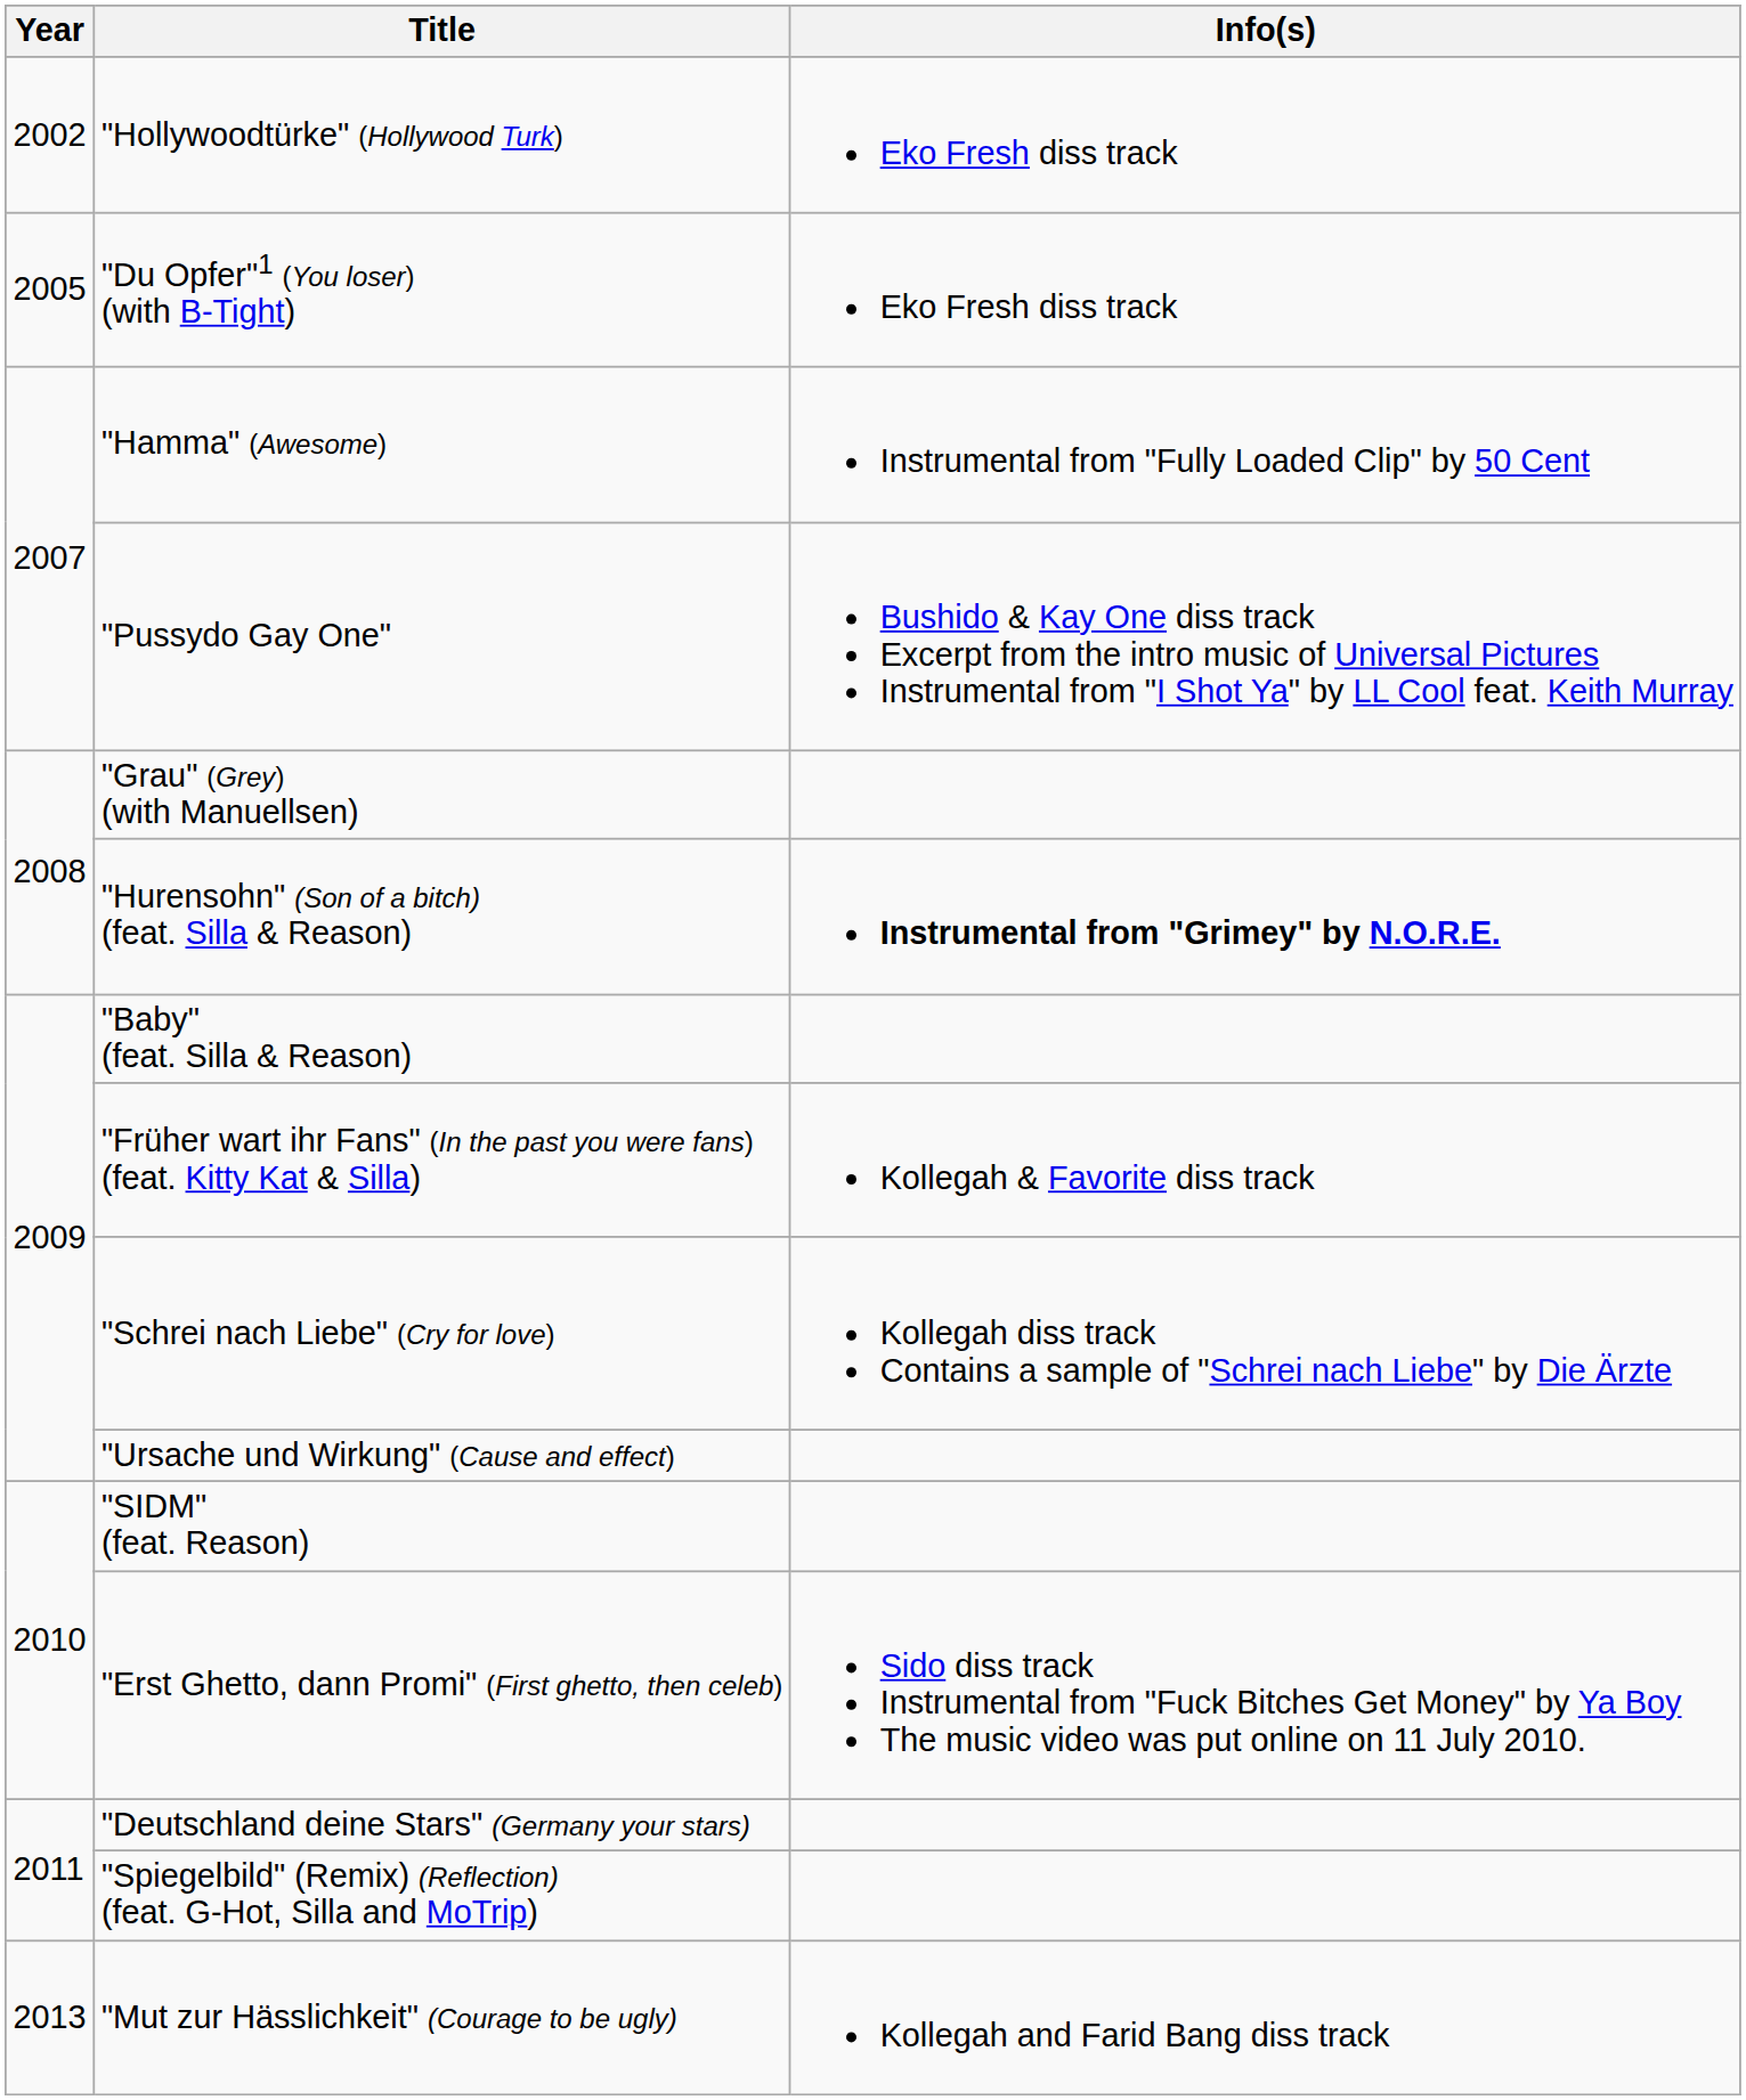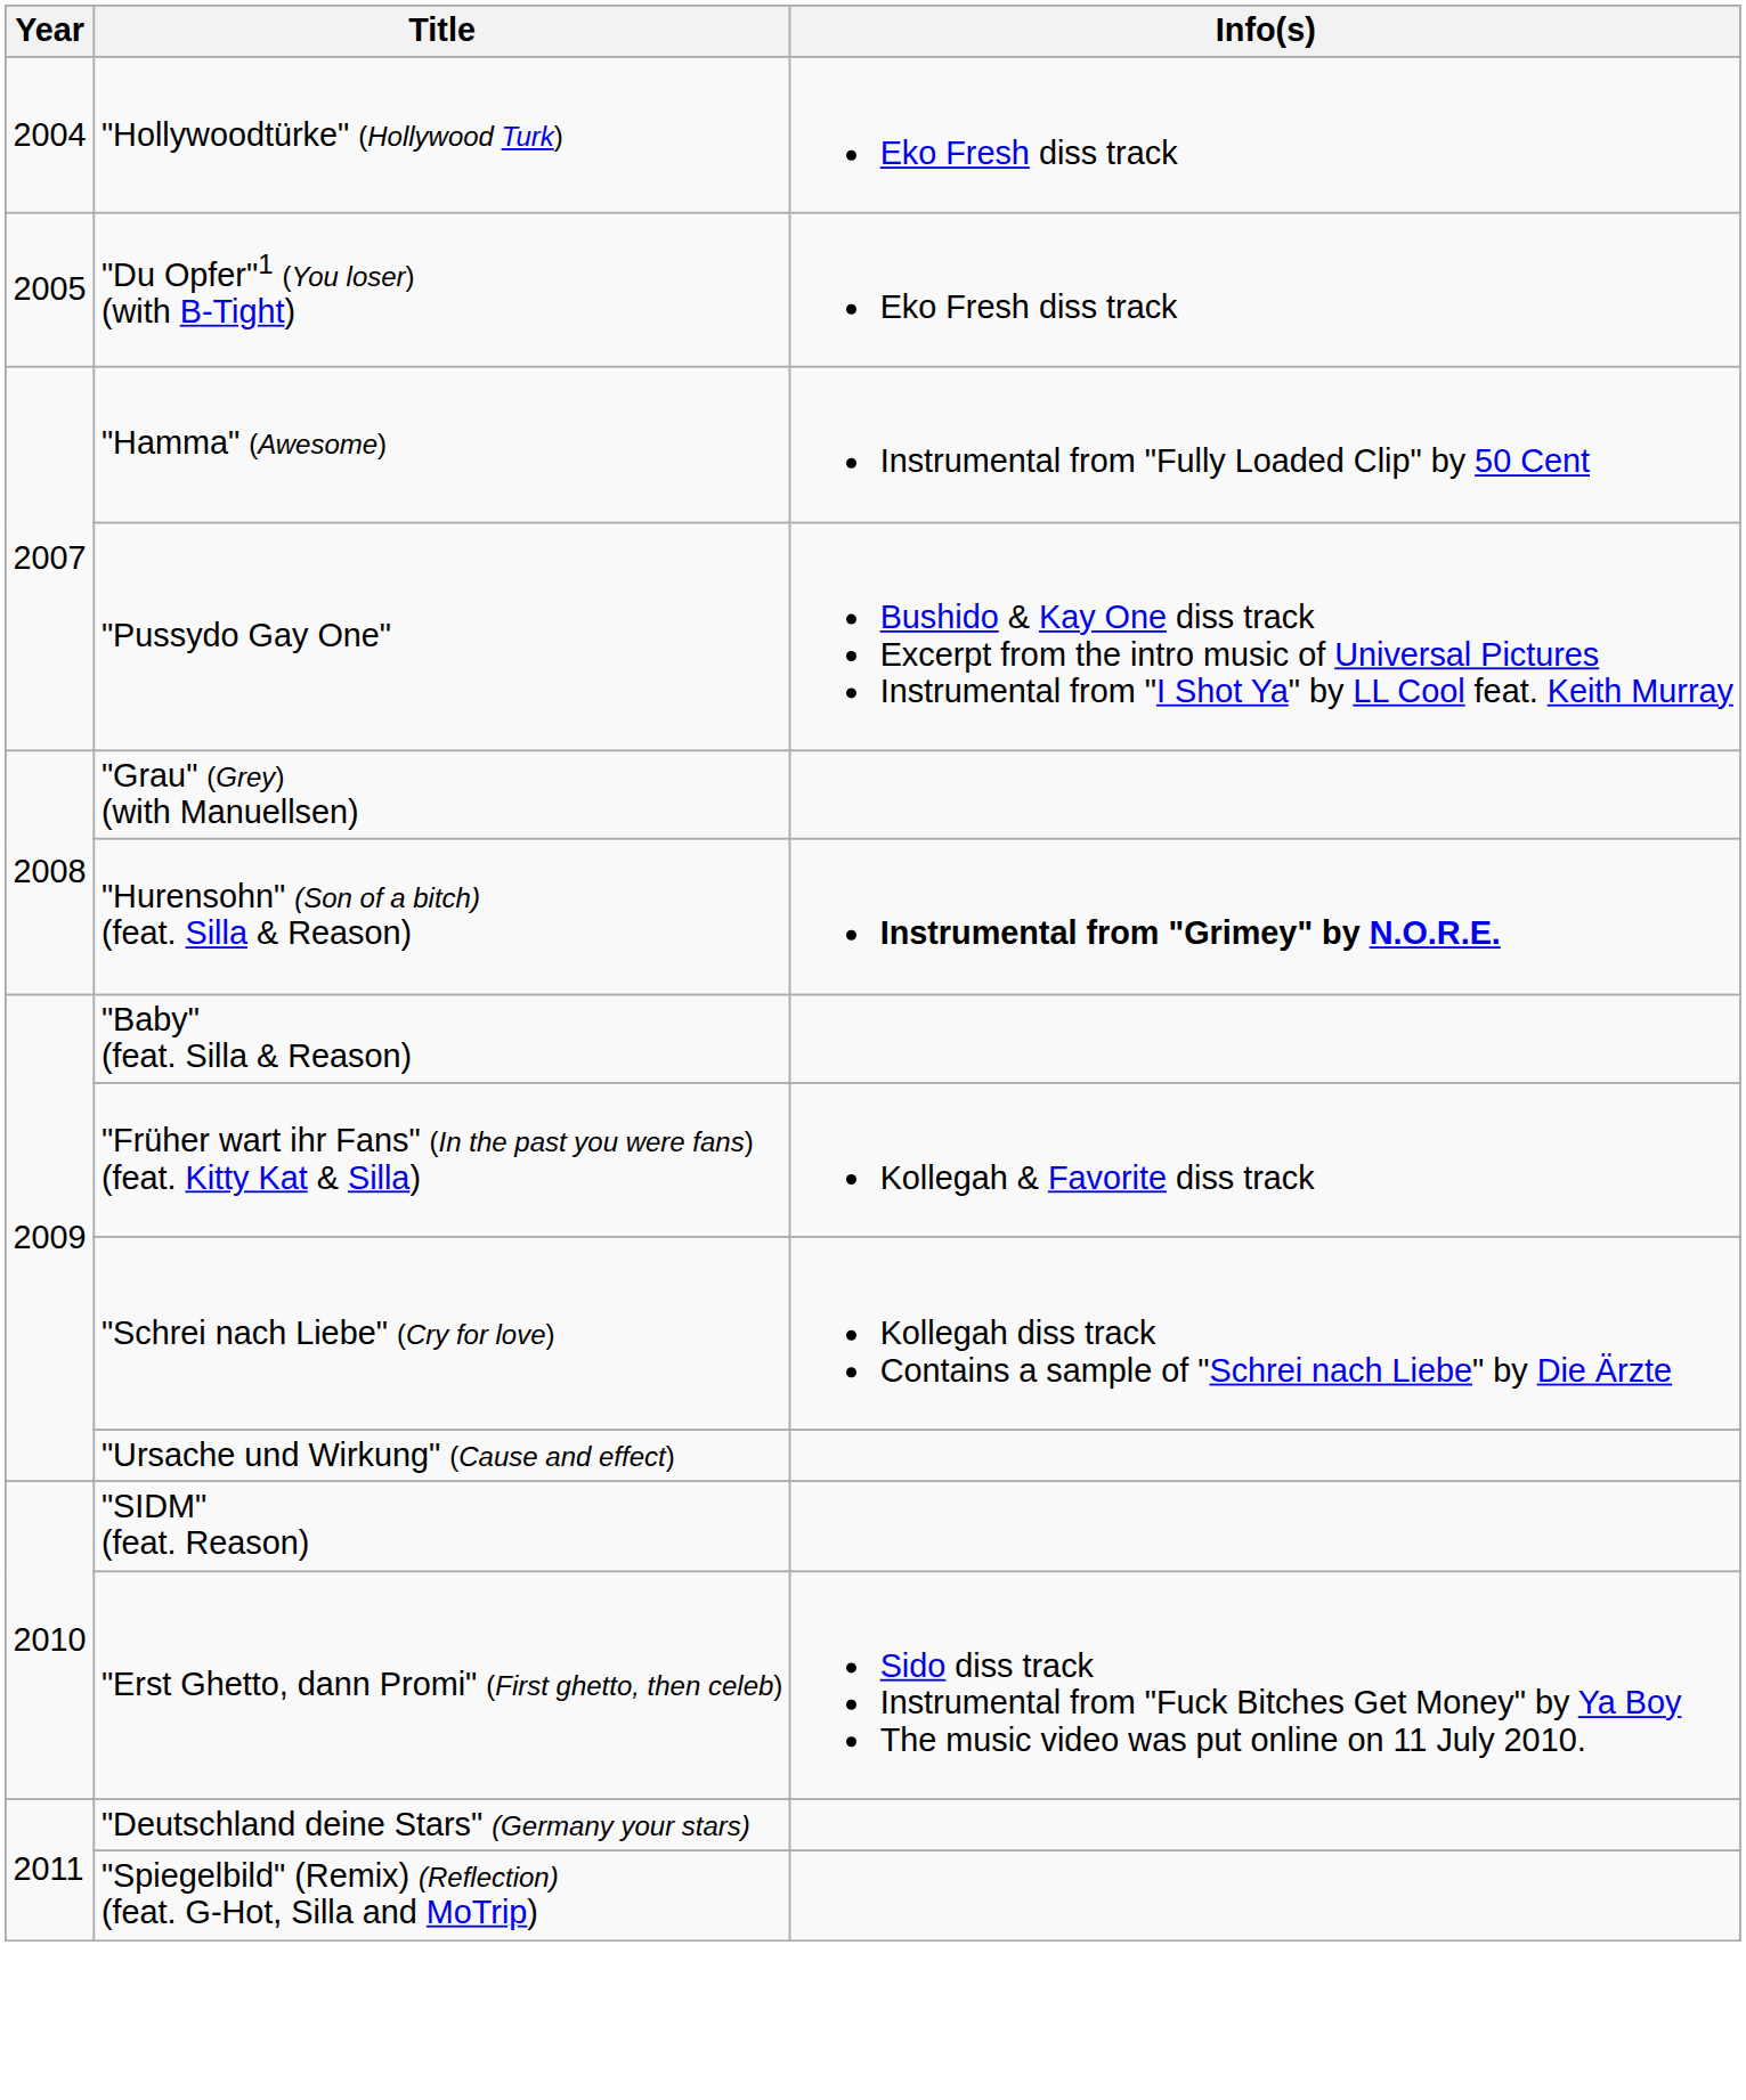 <table class="wikitable">
 <tr>
 <th>Year</th>
 <th>Title</th>
 <th>Info(s)</th>
 </tr>
 <tr>
-<td>2002</td>
+<td>2004</td>
 <td>"Hollywoodtürke" <small>(<em>Hollywood <a href='#'>Turk</a></em>)</small></td>
 <td><br><ul><li><a href='#'>Eko Fresh</a> diss track</li></ul></td>
 </tr>
 <tr>
 <td>2005</td>
 <td>"Du Opfer"<sup>1</sup> <small>(<em>You loser</em>)</small><br><span>(with <a href='#'>B-Tight</a>)</span></td>
 <td><br><ul><li>Eko Fresh diss track</li></ul></td>
 </tr>
 <tr>
 <td rowspan="2">2007</td>
 <td>"Hamma" <small>(<em>Awesome</em>)</small></td>
 <td><br><ul><li>Instrumental from "Fully Loaded Clip" by <a href='#'>50 Cent</a></li></ul></td>
 </tr>
 <tr>
 <td>"Pussydo Gay One"</td>
 <td><br><ul><li><a href='#'>Bushido</a> & <a href='#'>Kay One</a> diss track</li><li>Excerpt from the intro music of <a href='#'>Universal Pictures</a></li><li>Instrumental from "<a href='#'>I Shot Ya</a>" by <a href='#'>LL Cool</a> feat. <a href='#'>Keith Murray</a></li></ul></td>
 </tr>
 <tr>
 <td rowspan="2">2008</td>
 <td>"Grau" <small>(<em>Grey</em>)</small><br><span>(with Manuellsen)</span></td>
 <td></td>
 </tr>
 <tr>
 <td>"Hurensohn" <small><em>(Son of a bitch)</em></small> <br><span>(feat. <a href='#'>Silla</a> & Reason)</span></td>
 <td><strong><br><ul><li>Instrumental from "Grimey" by <a href='#'>N.O.R.E.</a></li></ul></strong></td>
 </tr>
 <tr>
 <td rowspan="4">2009</td>
 <td>"Baby" <br><span>(feat. Silla & Reason)</span></td>
 <td></td>
 </tr>
 <tr>
 <td>"Früher wart ihr Fans" <small>(<em>In the past you were fans</em>)</small><br><span>(feat. <a href='#'>Kitty Kat</a> & <a href='#'>Silla</a>)</span></td>
 <td><br><ul><li>Kollegah & <a href='#'>Favorite</a> diss track</li></ul></td>
 </tr>
 <tr>
 <td>"Schrei nach Liebe" <small>(<em>Cry for love</em>)</small></td>
 <td><br><ul><li>Kollegah diss track</li><li>Contains a sample of "<a href='#'>Schrei nach Liebe</a>" by <a href='#'>Die Ärzte</a></li></ul></td>
 </tr>
 <tr>
 <td>"Ursache und Wirkung" <small>(<em>Cause and effect</em>)</small></td>
 <td></td>
 </tr>
 <tr>
 <td rowspan="2">2010</td>
 <td>"SIDM" <br><span>(feat. Reason)</span></td>
 <td></td>
 </tr>
 <tr>
 <td>"Erst Ghetto, dann Promi" <small>(<em>First ghetto, then celeb</em>)</small></td>
 <td><br><ul><li><a href='#'>Sido</a> diss track</li><li>Instrumental from "Fuck Bitches Get Money" by <a href='#'>Ya Boy</a></li><li>The music video was put online on 11 July 2010.</li></ul></td>
 </tr>
 <tr>
 <td rowspan="2">2011</td>
 <td>"Deutschland deine Stars" <small><em>(Germany your stars)</em></small></td>
 <td></td>
 </tr>
 <tr>
 <td>"Spiegelbild" (Remix) <small><em>(Reflection)</em></small><br><span>(feat. G-Hot, Silla and <a href='#'>MoTrip</a>)</span></td>
 <td></td>
 </tr>
-<tr>
-<td>2013</td>
-<td>"Mut zur Hässlichkeit" <small><em>(Courage to be ugly)</em></small></td>
-<td><br><ul><li>Kollegah and Farid Bang diss track</li></ul></td>
-</tr>
 </table>
